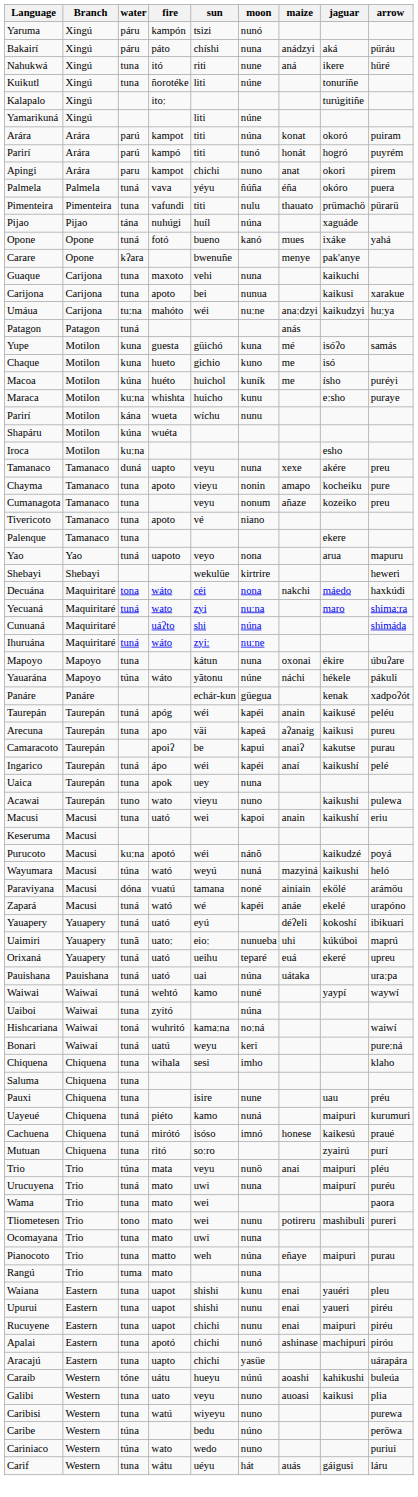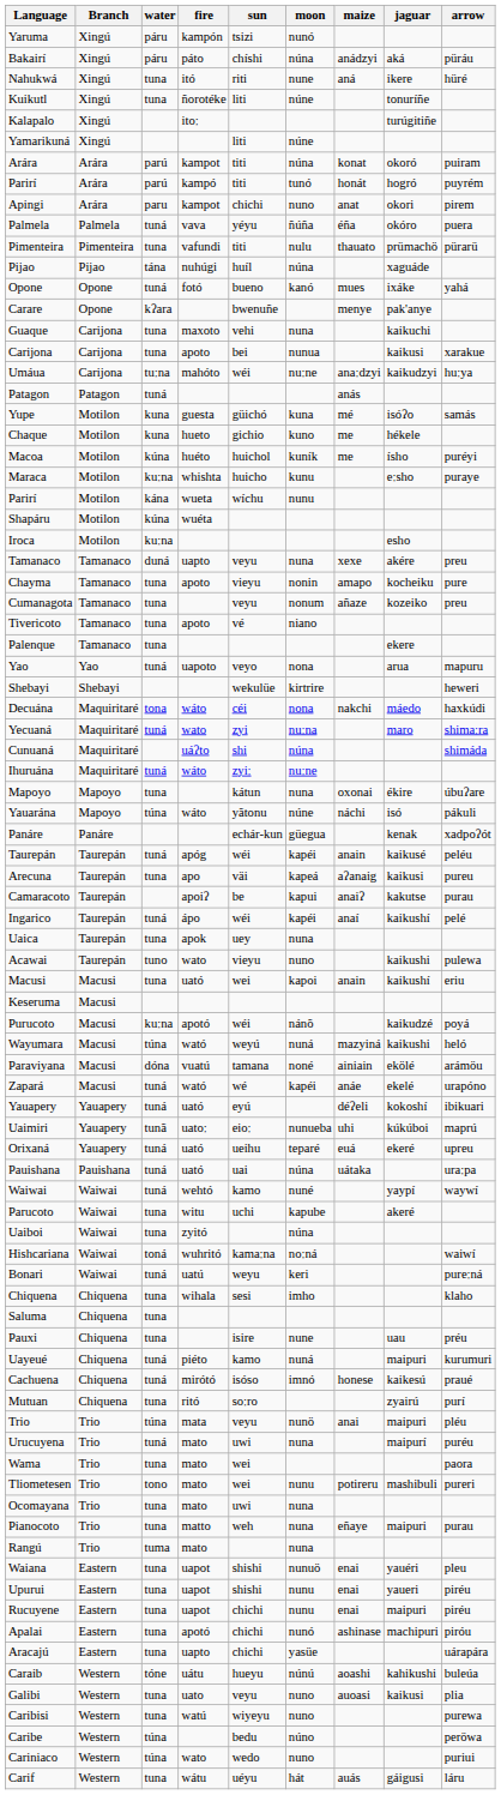 <table class="wikitable sortable" style="font-size: 85%">
 <tr>
 <th>Language</th>
 <th>Branch</th>
 <th>water</th>
 <th>fire</th>
 <th>sun</th>
 <th>moon</th>
 <th>maize</th>
 <th>jaguar</th>
 <th>arrow</th>
 </tr>
 <tr>
 <td>Yaruma</td>
 <td>Xingú</td>
 <td>páru</td>
 <td>kampón</td>
 <td>tsizi</td>
 <td>nunó</td>
 <td></td>
 <td></td>
 <td></td>
 </tr>
 <tr>
 <td>Bakairí</td>
 <td>Xingú</td>
 <td>páru</td>
 <td>páto</td>
 <td>chíshi</td>
-<td>nuna</td>
+<td>núna</td>
 <td>anádzyi</td>
 <td>aká</td>
 <td>püráu</td>
 </tr>
 <tr>
 <td>Nahukwá</td>
 <td>Xingú</td>
 <td>tuna</td>
 <td>itó</td>
 <td>riti</td>
 <td>nune</td>
 <td>aná</td>
 <td>ikere</td>
 <td>hüré</td>
 </tr>
 <tr>
 <td>Kuikutl</td>
 <td>Xingú</td>
 <td>tuna</td>
 <td>ñorotéke</td>
 <td>liti</td>
 <td>núne</td>
 <td></td>
 <td>tonuríñe</td>
 <td></td>
 </tr>
 <tr>
 <td>Kalapalo</td>
 <td>Xingú</td>
 <td></td>
 <td>itoː</td>
 <td></td>
 <td></td>
 <td></td>
 <td>turúgitiñe</td>
 <td></td>
 </tr>
 <tr>
 <td>Yamarikuná</td>
 <td>Xingú</td>
 <td></td>
 <td></td>
 <td>liti</td>
 <td>núne</td>
 <td></td>
 <td></td>
 <td></td>
 </tr>
 <tr>
 <td>Arára</td>
 <td>Arára</td>
 <td>parú</td>
 <td>kampot</td>
 <td>titi</td>
 <td>núna</td>
 <td>konat</td>
 <td>okoró</td>
 <td>puiram</td>
 </tr>
 <tr>
 <td>Parirí</td>
 <td>Arára</td>
 <td>parú</td>
 <td>kampó</td>
 <td>titi</td>
 <td>tunó</td>
 <td>honát</td>
 <td>hogró</td>
 <td>puyrém</td>
 </tr>
 <tr>
 <td>Apingi</td>
 <td>Arára</td>
 <td>paru</td>
 <td>kampot</td>
 <td>chichi</td>
 <td>nuno</td>
 <td>anat</td>
 <td>okori</td>
 <td>pirem</td>
 </tr>
 <tr>
 <td>Palmela</td>
 <td>Palmela</td>
 <td>tuná</td>
 <td>vava</td>
 <td>yéyu</td>
 <td>ñúña</td>
 <td>éña</td>
 <td>okóro</td>
 <td>puera</td>
 </tr>
 <tr>
 <td>Pimenteira</td>
 <td>Pimenteira</td>
 <td>tuna</td>
 <td>vafundi</td>
 <td>titi</td>
 <td>nulu</td>
 <td>thauato</td>
 <td>prümachö</td>
 <td>pürarü</td>
 </tr>
 <tr>
 <td>Pijao</td>
 <td>Pijao</td>
 <td>tána</td>
 <td>nuhúgi</td>
 <td>huíl</td>
 <td>núna</td>
 <td></td>
 <td>xaguáde</td>
 <td></td>
 </tr>
 <tr>
 <td>Opone</td>
 <td>Opone</td>
 <td>tuná</td>
 <td>fotó</td>
 <td>bueno</td>
 <td>kanó</td>
 <td>mues</td>
 <td>ixáke</td>
 <td>yahá</td>
 </tr>
 <tr>
 <td>Carare</td>
 <td>Opone</td>
 <td>kʔara</td>
 <td></td>
 <td>bwenuñe</td>
 <td></td>
 <td>menye</td>
 <td>pak'anye</td>
 <td></td>
 </tr>
 <tr>
 <td>Guaque</td>
 <td>Carijona</td>
 <td>tuna</td>
 <td>maxoto</td>
 <td>vehi</td>
 <td>nuna</td>
 <td></td>
 <td>kaikuchi</td>
 <td></td>
 </tr>
 <tr>
 <td>Carijona</td>
 <td>Carijona</td>
 <td>tuna</td>
 <td>apoto</td>
 <td>bei</td>
 <td>nunua</td>
 <td></td>
 <td>kaikusi</td>
 <td>xarakue</td>
 </tr>
 <tr>
 <td>Umáua</td>
 <td>Carijona</td>
 <td>tuːna</td>
 <td>mahóto</td>
 <td>wéi</td>
 <td>nuːne</td>
 <td>anaːdzyi</td>
 <td>kaikudzyi</td>
 <td>huːya</td>
 </tr>
 <tr>
 <td>Patagon</td>
 <td>Patagon</td>
 <td>tuná</td>
 <td></td>
 <td></td>
 <td></td>
 <td>anás</td>
 <td></td>
 <td></td>
 </tr>
 <tr>
 <td>Yupe</td>
 <td>Motilon</td>
 <td>kuna</td>
 <td>guesta</td>
 <td>güichó</td>
 <td>kuna</td>
 <td>mé</td>
 <td>isóʔo</td>
 <td>samás</td>
 </tr>
 <tr>
 <td>Chaque</td>
 <td>Motilon</td>
 <td>kuna</td>
 <td>hueto</td>
 <td>gichio</td>
 <td>kuno</td>
 <td>me</td>
-<td>isó</td>
+<td>hékele</td>
 <td></td>
 </tr>
 <tr>
 <td>Macoa</td>
 <td>Motilon</td>
 <td>kúna</td>
 <td>huéto</td>
 <td>huichol</td>
 <td>kuník</td>
 <td>me</td>
 <td>ísho</td>
 <td>puréyi</td>
 </tr>
 <tr>
 <td>Maraca</td>
 <td>Motilon</td>
 <td>kuːna</td>
 <td>whishta</td>
 <td>huicho</td>
 <td>kunu</td>
 <td></td>
 <td>eːsho</td>
 <td>puraye</td>
 </tr>
 <tr>
 <td>Parirí</td>
 <td>Motilon</td>
 <td>kána</td>
 <td>wueta</td>
 <td>wíchu</td>
 <td>nunu</td>
 <td></td>
 <td></td>
 <td></td>
 </tr>
 <tr>
 <td>Shapáru</td>
 <td>Motilon</td>
 <td>kúna</td>
 <td>wuéta</td>
 <td></td>
 <td></td>
 <td></td>
 <td></td>
 <td></td>
 </tr>
 <tr>
 <td>Iroca</td>
 <td>Motilon</td>
 <td>kuːna</td>
 <td></td>
 <td></td>
 <td></td>
 <td></td>
 <td>esho</td>
 <td></td>
 </tr>
 <tr>
 <td>Tamanaco</td>
 <td>Tamanaco</td>
 <td>duná</td>
 <td>uapto</td>
 <td>veyu</td>
 <td>nuna</td>
 <td>xexe</td>
 <td>akére</td>
 <td>preu</td>
 </tr>
 <tr>
 <td>Chayma</td>
 <td>Tamanaco</td>
 <td>tuna</td>
 <td>apoto</td>
 <td>vieyu</td>
 <td>nonin</td>
 <td>amapo</td>
 <td>kocheiku</td>
 <td>pure</td>
 </tr>
 <tr>
 <td>Cumanagota</td>
 <td>Tamanaco</td>
 <td>tuna</td>
 <td></td>
 <td>veyu</td>
 <td>nonum</td>
 <td>añaze</td>
 <td>kozeiko</td>
 <td>preu</td>
 </tr>
 <tr>
 <td>Tivericoto</td>
 <td>Tamanaco</td>
 <td>tuna</td>
 <td>apoto</td>
 <td>vé</td>
 <td>niano</td>
 <td></td>
 <td></td>
 <td></td>
 </tr>
 <tr>
 <td>Palenque</td>
 <td>Tamanaco</td>
 <td>tuna</td>
 <td></td>
 <td></td>
 <td></td>
 <td></td>
 <td>ekere</td>
 <td></td>
 </tr>
 <tr>
 <td>Yao</td>
 <td>Yao</td>
 <td>tuná</td>
 <td>uapoto</td>
 <td>veyo</td>
 <td>nona</td>
 <td></td>
 <td>arua</td>
 <td>mapuru</td>
 </tr>
 <tr>
 <td>Shebayi</td>
 <td>Shebayi</td>
 <td></td>
 <td></td>
 <td>wekulüe</td>
 <td>kirtrire</td>
 <td></td>
 <td></td>
 <td>heweri</td>
 </tr>
 <tr>
 <td>Decuána</td>
 <td>Maquiritaré</td>
 <td><a href='#'>tona</a></td>
 <td><a href='#'>wáto</a></td>
 <td><a href='#'>céi</a></td>
 <td><a href='#'>nona</a></td>
 <td>nakchi</td>
 <td><a href='#'>máedo</a></td>
 <td>haxkúdi</td>
 </tr>
 <tr>
 <td>Yecuaná</td>
 <td>Maquiritaré</td>
 <td><a href='#'>tuná</a></td>
 <td><a href='#'>wato</a></td>
 <td><a href='#'>zyi</a></td>
 <td><a href='#'>nuːna</a></td>
 <td></td>
 <td><a href='#'>maro</a></td>
 <td><a href='#'>shimaːra</a></td>
 </tr>
 <tr>
 <td>Cunuaná</td>
 <td>Maquiritaré</td>
 <td></td>
 <td><a href='#'>uáʔto</a></td>
 <td><a href='#'>shi</a></td>
 <td><a href='#'>núna</a></td>
 <td></td>
 <td></td>
 <td><a href='#'>shimáda</a></td>
 </tr>
 <tr>
 <td>Ihuruána</td>
 <td>Maquiritaré</td>
 <td><a href='#'>tuná</a></td>
 <td><a href='#'>wáto</a></td>
 <td><a href='#'>zyiː</a></td>
 <td><a href='#'>nuːne</a></td>
 <td></td>
 <td></td>
 <td></td>
 </tr>
 <tr>
 <td>Mapoyo</td>
 <td>Mapoyo</td>
 <td>tuna</td>
 <td></td>
 <td>kátun</td>
 <td>nuna</td>
 <td>oxonai</td>
 <td>ékire</td>
 <td>úbuʔare</td>
 </tr>
 <tr>
 <td>Yauarána</td>
 <td>Mapoyo</td>
 <td>túna</td>
 <td>wáto</td>
 <td>yãtonu</td>
 <td>núne</td>
 <td>náchi</td>
-<td>hékele</td>
+<td>isó</td>
 <td>pákuli</td>
 </tr>
 <tr>
 <td>Panáre</td>
 <td>Panáre</td>
 <td></td>
 <td></td>
 <td>echár-kun</td>
 <td>güegua</td>
 <td></td>
 <td>kenak</td>
 <td>xadpoʔót</td>
 </tr>
 <tr>
 <td>Taurepán</td>
 <td>Taurepán</td>
 <td>tuná</td>
 <td>apóg</td>
 <td>wéi</td>
 <td>kapéi</td>
 <td>anain</td>
 <td>kaikusé</td>
 <td>peléu</td>
 </tr>
 <tr>
 <td>Arecuna</td>
 <td>Taurepán</td>
 <td>tuna</td>
 <td>apo</td>
 <td>väi</td>
 <td>kapeá</td>
 <td>aʔanaig</td>
 <td>kaikusi</td>
 <td>pureu</td>
 </tr>
 <tr>
 <td>Camaracoto</td>
 <td>Taurepán</td>
 <td></td>
 <td>apoiʔ</td>
 <td>be</td>
 <td>kapui</td>
 <td>anaiʔ</td>
 <td>kakutse</td>
 <td>purau</td>
 </tr>
 <tr>
 <td>Ingarico</td>
 <td>Taurepán</td>
 <td>tuná</td>
 <td>ápo</td>
 <td>wéi</td>
 <td>kapéi</td>
 <td>anaí</td>
 <td>kaikushí</td>
 <td>pelé</td>
 </tr>
 <tr>
 <td>Uaica</td>
 <td>Taurepán</td>
 <td>tuna</td>
 <td>apok</td>
 <td>uey</td>
 <td>nuna</td>
 <td></td>
 <td></td>
 <td></td>
 </tr>
 <tr>
 <td>Acawai</td>
 <td>Taurepán</td>
 <td>tuno</td>
 <td>wato</td>
 <td>vieyu</td>
 <td>nuno</td>
 <td></td>
 <td>kaikushi</td>
 <td>pulewa</td>
 </tr>
 <tr>
 <td>Macusi</td>
 <td>Macusi</td>
 <td>tuna</td>
 <td>uató</td>
 <td>wei</td>
 <td>kapoi</td>
 <td>anain</td>
 <td>kaikushí</td>
 <td>eriu</td>
 </tr>
 <tr>
 <td>Keseruma</td>
 <td>Macusi</td>
 <td></td>
 <td></td>
 <td></td>
 <td></td>
 <td></td>
 <td></td>
 <td></td>
 </tr>
 <tr>
 <td>Purucoto</td>
 <td>Macusi</td>
 <td>kuːna</td>
 <td>apotó</td>
 <td>wéi</td>
 <td>nánõ</td>
 <td></td>
 <td>kaikudzé</td>
 <td>poyá</td>
 </tr>
 <tr>
 <td>Wayumara</td>
 <td>Macusi</td>
 <td>túna</td>
 <td>wató</td>
 <td>weyú</td>
 <td>nuná</td>
 <td>mazyiná</td>
 <td>kaikushi</td>
 <td>heló</td>
 </tr>
 <tr>
 <td>Paraviyana</td>
 <td>Macusi</td>
 <td>dóna</td>
 <td>vuatú</td>
 <td>tamana</td>
 <td>noné</td>
 <td>ainiain</td>
 <td>ekölé</td>
 <td>arámöu</td>
 </tr>
 <tr>
 <td>Zapará</td>
 <td>Macusi</td>
 <td>tuná</td>
 <td>wató</td>
 <td>wé</td>
 <td>kapéi</td>
 <td>anáe</td>
 <td>ekelé</td>
 <td>urapóno</td>
 </tr>
 <tr>
 <td>Yauapery</td>
 <td>Yauapery</td>
 <td>tuná</td>
 <td>uató</td>
 <td>eyú</td>
 <td></td>
 <td>déʔeli</td>
 <td>kokoshí</td>
 <td>ibikuari</td>
 </tr>
 <tr>
 <td>Uaimiri</td>
 <td>Yauapery</td>
 <td>tunã</td>
 <td>uatoː</td>
 <td>eioː</td>
 <td>nunueba</td>
 <td>uhi</td>
 <td>kúkúboi</td>
 <td>maprú</td>
 </tr>
 <tr>
 <td>Orixaná</td>
 <td>Yauapery</td>
 <td>tuná</td>
 <td>uató</td>
 <td>ueihu</td>
 <td>teparé</td>
 <td>euá</td>
 <td>ekeré</td>
 <td>upreu</td>
 </tr>
 <tr>
 <td>Pauishana</td>
 <td>Pauishana</td>
 <td>tuná</td>
 <td>uató</td>
 <td>uai</td>
 <td>núna</td>
 <td>uátaka</td>
 <td></td>
 <td>uraːpa</td>
 </tr>
 <tr>
 <td>Waiwai</td>
 <td>Waiwai</td>
 <td>tuná</td>
 <td>wehtó</td>
 <td>kamo</td>
 <td>nuné</td>
 <td></td>
 <td>yaypí</td>
 <td>waywí</td>
 </tr>
 <tr>
+<td>Parucoto</td>
+<td>Waiwai</td>
+<td>tuna</td>
+<td>witu</td>
+<td>uchi</td>
+<td>kapube</td>
+<td></td>
+<td>akeré</td>
+<td></td>
+</tr>
+<tr>
 <td>Uaiboi</td>
 <td>Waiwai</td>
 <td>tuna</td>
 <td>zyitó</td>
 <td></td>
 <td>núna</td>
 <td></td>
 <td></td>
 <td></td>
 </tr>
 <tr>
 <td>Hishcariana</td>
 <td>Waiwai</td>
 <td>toná</td>
 <td>wuhritó</td>
 <td>kamaːna</td>
 <td>noːná</td>
 <td></td>
 <td></td>
 <td>waiwí</td>
 </tr>
 <tr>
 <td>Bonari</td>
 <td>Waiwai</td>
 <td>tuná</td>
 <td>uatú</td>
 <td>weyu</td>
 <td>keri</td>
 <td></td>
 <td></td>
 <td>pureːná</td>
 </tr>
 <tr>
 <td>Chiquena</td>
 <td>Chiquena</td>
 <td>tuna</td>
 <td>wihala</td>
 <td>sesi</td>
 <td>imho</td>
 <td></td>
 <td></td>
 <td>klaho</td>
 </tr>
 <tr>
 <td>Saluma</td>
 <td>Chiquena</td>
 <td>tuna</td>
 <td></td>
 <td></td>
 <td></td>
 <td></td>
 <td></td>
 <td></td>
 </tr>
 <tr>
 <td>Pauxi</td>
 <td>Chiquena</td>
 <td>tuna</td>
 <td></td>
 <td>isire</td>
 <td>nune</td>
 <td></td>
 <td>uau</td>
 <td>préu</td>
 </tr>
 <tr>
 <td>Uayeué</td>
 <td>Chiquena</td>
 <td>tuná</td>
 <td>piéto</td>
 <td>kamo</td>
 <td>nuná</td>
 <td></td>
 <td>maipuri</td>
 <td>kurumuri</td>
 </tr>
 <tr>
 <td>Cachuena</td>
 <td>Chiquena</td>
 <td>tuná</td>
 <td>mirótó</td>
 <td>isóso</td>
 <td>imnó</td>
 <td>honese</td>
 <td>kaikesú</td>
 <td>praué</td>
 </tr>
 <tr>
 <td>Mutuan</td>
 <td>Chiquena</td>
 <td>tuna</td>
 <td>ritó</td>
 <td>soːro</td>
 <td></td>
 <td></td>
 <td>zyairú</td>
 <td>purí</td>
 </tr>
 <tr>
 <td>Trio</td>
 <td>Trio</td>
 <td>túna</td>
 <td>mata</td>
 <td>veyu</td>
 <td>nunö</td>
 <td>anai</td>
 <td>maipuri</td>
 <td>pléu</td>
 </tr>
 <tr>
 <td>Urucuyena</td>
 <td>Trio</td>
 <td>tuná</td>
 <td>mato</td>
 <td>uwi</td>
 <td>nuna</td>
 <td></td>
 <td>maipurí</td>
 <td>puréu</td>
 </tr>
 <tr>
 <td>Wama</td>
 <td>Trio</td>
 <td>tuna</td>
 <td>mato</td>
 <td>wei</td>
 <td></td>
 <td></td>
 <td></td>
 <td>paora</td>
 </tr>
 <tr>
 <td>Tliometesen</td>
 <td>Trio</td>
 <td>tono</td>
 <td>mato</td>
 <td>wei</td>
 <td>nunu</td>
 <td>potireru</td>
 <td>mashibuli</td>
 <td>pureri</td>
 </tr>
 <tr>
 <td>Ocomayana</td>
 <td>Trio</td>
 <td>tuna</td>
 <td>mato</td>
 <td>uwi</td>
 <td>nuna</td>
 <td></td>
 <td></td>
 <td></td>
 </tr>
 <tr>
 <td>Pianocoto</td>
 <td>Trio</td>
 <td>tuna</td>
 <td>matto</td>
 <td>weh</td>
-<td>núna</td>
+<td>nuna</td>
 <td>eñaye</td>
 <td>maipuri</td>
 <td>purau</td>
 </tr>
 <tr>
 <td>Rangú</td>
 <td>Trio</td>
 <td>tuma</td>
 <td>mato</td>
 <td></td>
 <td>nuna</td>
 <td></td>
 <td></td>
 <td></td>
 </tr>
 <tr>
 <td>Waiana</td>
 <td>Eastern</td>
 <td>tuna</td>
 <td>uapot</td>
 <td>shishi</td>
-<td>kunu</td>
+<td>nunuö</td>
 <td>enai</td>
 <td>yauéri</td>
 <td>pleu</td>
 </tr>
 <tr>
 <td>Upurui</td>
 <td>Eastern</td>
 <td>tuna</td>
 <td>uapot</td>
 <td>shishi</td>
 <td>nunu</td>
 <td>enai</td>
 <td>yaueri</td>
 <td>piréu</td>
 </tr>
 <tr>
 <td>Rucuyene</td>
 <td>Eastern</td>
 <td>tuna</td>
 <td>uapot</td>
 <td>chichi</td>
 <td>nunu</td>
 <td>enai</td>
 <td>maipuri</td>
 <td>piréu</td>
 </tr>
 <tr>
 <td>Apalai</td>
 <td>Eastern</td>
 <td>tuna</td>
 <td>apotó</td>
 <td>chichi</td>
 <td>nunó</td>
 <td>ashinase</td>
 <td>machipuri</td>
 <td>piróu</td>
 </tr>
 <tr>
 <td>Aracajú</td>
 <td>Eastern</td>
 <td>tuna</td>
 <td>uapto</td>
 <td>chichi</td>
 <td>yasüe</td>
 <td></td>
 <td></td>
 <td>uárapára</td>
 </tr>
 <tr>
 <td>Caraib</td>
 <td>Western</td>
 <td>tóne</td>
 <td>uátu</td>
 <td>hueyu</td>
 <td>núnú</td>
 <td>aoashi</td>
 <td>kahikushi</td>
 <td>buleúa</td>
 </tr>
 <tr>
 <td>Galibi</td>
 <td>Western</td>
 <td>tuna</td>
 <td>uato</td>
 <td>veyu</td>
 <td>nuno</td>
 <td>auoasi</td>
 <td>kaikusi</td>
 <td>plia</td>
 </tr>
 <tr>
 <td>Caribisi</td>
 <td>Western</td>
 <td>tuna</td>
 <td>watú</td>
 <td>wiyeyu</td>
 <td>nuno</td>
 <td></td>
 <td></td>
 <td>purewa</td>
 </tr>
 <tr>
 <td>Caribe</td>
 <td>Western</td>
 <td>túna</td>
 <td></td>
 <td>bedu</td>
 <td>núno</td>
 <td></td>
 <td></td>
 <td>peröwa</td>
 </tr>
 <tr>
 <td>Cariniaco</td>
 <td>Western</td>
 <td>túna</td>
 <td>wato</td>
 <td>wedo</td>
 <td>nuno</td>
 <td></td>
 <td></td>
 <td>puriui</td>
 </tr>
 <tr>
 <td>Carif</td>
 <td>Western</td>
 <td>tuna</td>
 <td>wátu</td>
 <td>uéyu</td>
 <td>hát</td>
 <td>auás</td>
 <td>gáigusi</td>
 <td>láru</td>
 </tr>
 </table>
